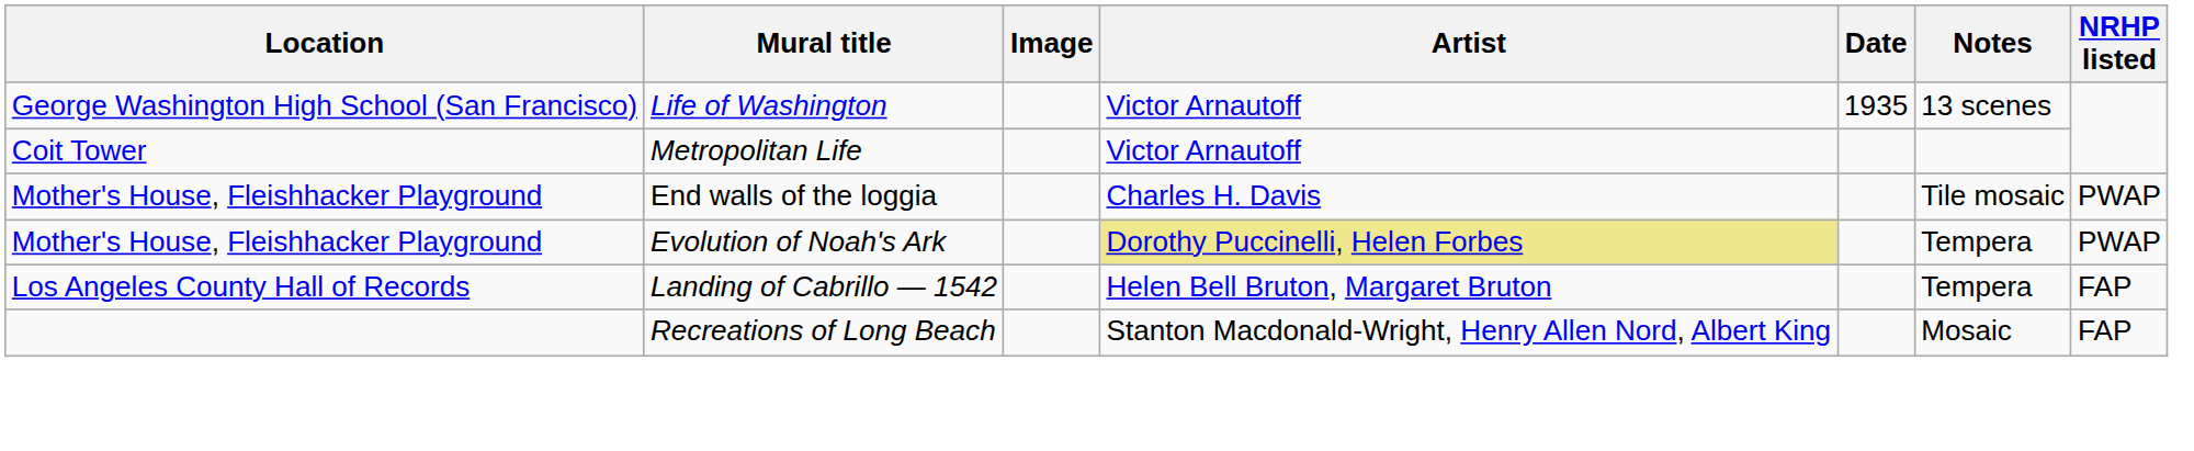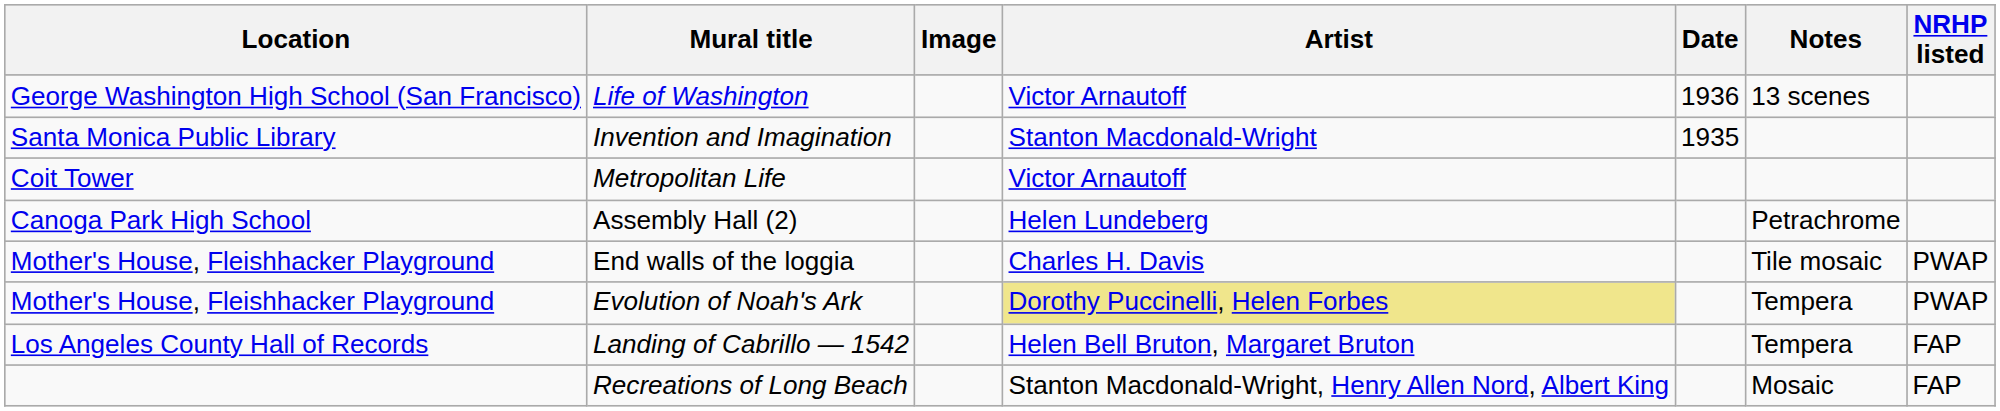 <table class="wikitable sortable">
 <tr>
 <th>Location</th>
 <th>Mural title</th>
 <th>Image</th>
 <th>Artist</th>
 <th>Date</th>
 <th>Notes</th>
 <th><a href='#'>NRHP</a><br>listed</th>
 </tr>
 <tr>
 <td><a href='#'>George Washington High School (San Francisco)</a></td>
 <td><em><a href='#'>Life of Washington</a></em></td>
 <td></td>
 <td><a href='#'>Victor Arnautoff</a></td>
+<td>1936</td>
+<td>13 scenes </td>
+</tr>
+<tr>
+<td><a href='#'>Santa Monica Public Library</a></td>
+<td><em>Invention and Imagination</em></td>
+<td></td>
+<td><a href='#'>Stanton Macdonald-Wright</a></td>
 <td>1935</td>
-<td>13 scenes </td>
+<td></td>
+<td></td>
 </tr>
 <tr>
 <td><a href='#'>Coit Tower</a></td>
 <td><em>Metropolitan Life</em></td>
 <td></td>
 <td><a href='#'>Victor Arnautoff</a></td>
 <td></td>
+<td></td>
+</tr>
+<tr>
+<td><a href='#'>Canoga Park High School</a></td>
+<td>Assembly Hall (2)</td>
+<td></td>
+<td><a href='#'>Helen Lundeberg</a></td>
+<td></td>
+<td>Petrachrome</td>
 <td></td>
 </tr>
 <tr>
 <td><a href='#'>Mother's House</a>, <a href='#'>Fleishhacker Playground</a></td>
 <td>End walls of the loggia</td>
 <td></td>
 <td><a href='#'>Charles H. Davis</a></td>
 <td></td>
 <td>Tile mosaic</td>
 <td>PWAP</td>
 </tr>
 <tr>
 <td><a href='#'>Mother's House</a>, <a href='#'>Fleishhacker Playground</a></td>
 <td><em>Evolution of Noah's Ark</em></td>
 <td></td>
 <td style="background: khaki;"><a href='#'>Dorothy Puccinelli</a>, <a href='#'>Helen Forbes</a></td>
 <td></td>
 <td>Tempera</td>
 <td>PWAP</td>
 </tr>
 <tr>
 <td><a href='#'>Los Angeles County Hall of Records</a></td>
 <td><em>Landing of Cabrillo — 1542</em></td>
 <td></td>
 <td><a href='#'>Helen Bell Bruton</a>, <a href='#'>Margaret Bruton</a></td>
 <td></td>
 <td>Tempera</td>
 <td>FAP</td>
 </tr>
 <tr>
 <td></td>
 <td><em>Recreations of Long Beach</em></td>
 <td></td>
 <td>Stanton Macdonald-Wright, <a href='#'>Henry Allen Nord</a>, <a href='#'>Albert King</a></td>
 <td></td>
 <td>Mosaic</td>
 <td>FAP</td>
 </tr>
 </table>
